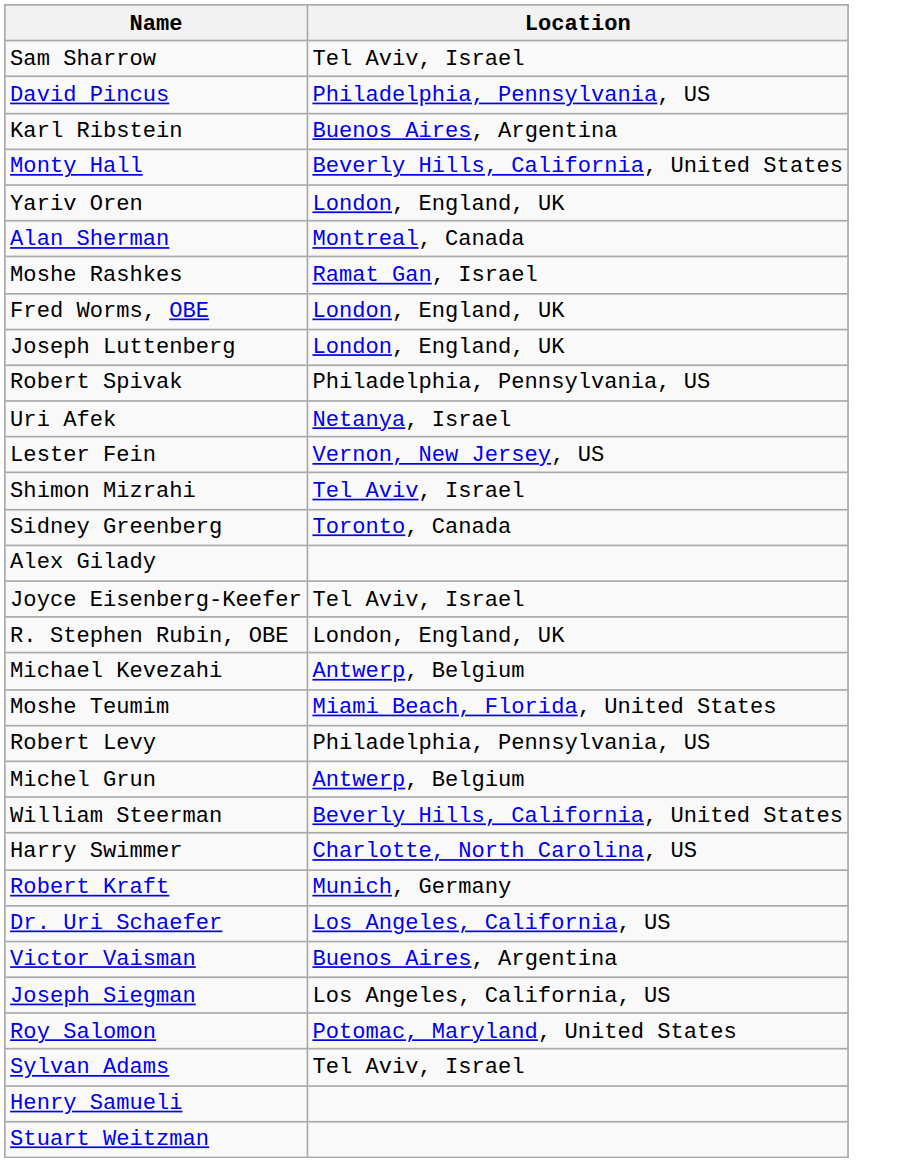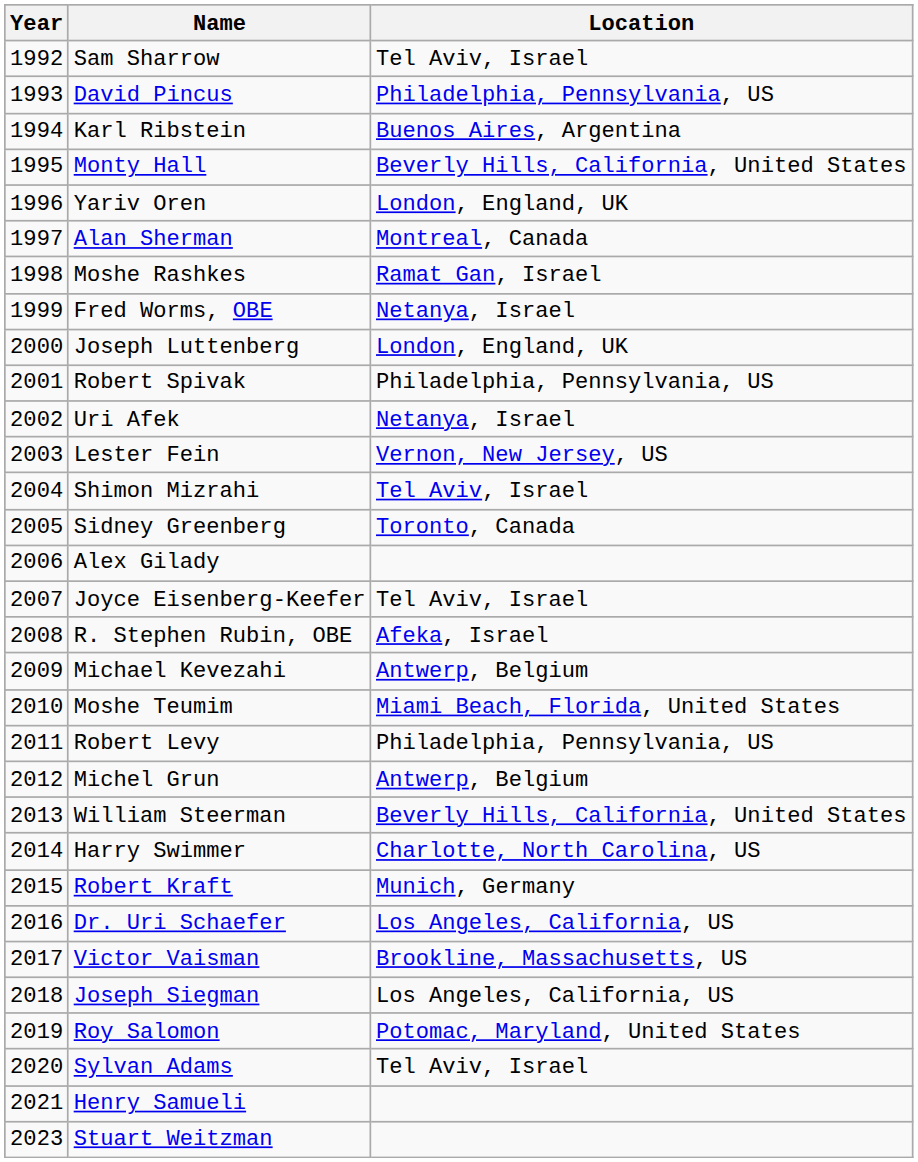 <table class="wikitable sortable">
 <tr>
+<th>Year</th>
 <th>Name</th>
 <th>Location</th>
 </tr>
 <tr>
+<td>1992</td>
 <td>Sam Sharrow</td>
 <td> Tel Aviv, Israel</td>
 </tr>
 <tr>
+<td>1993</td>
 <td><a href='#'>David Pincus</a></td>
 <td> <a href='#'>Philadelphia, Pennsylvania</a>, US</td>
 </tr>
 <tr>
+<td>1994</td>
 <td>Karl Ribstein</td>
 <td> <a href='#'>Buenos Aires</a>, Argentina</td>
 </tr>
 <tr>
+<td>1995</td>
 <td> <a href='#'>Monty Hall</a></td>
 <td> <a href='#'>Beverly Hills, California</a>, United States</td>
 </tr>
 <tr>
+<td>1996</td>
 <td>Yariv Oren</td>
 <td> <a href='#'>London</a>, England, UK</td>
 </tr>
 <tr>
+<td>1997</td>
 <td><a href='#'>Alan Sherman</a></td>
 <td> <a href='#'>Montreal</a>, Canada</td>
 </tr>
 <tr>
+<td>1998</td>
 <td>Moshe Rashkes</td>
 <td> <a href='#'>Ramat Gan</a>, Israel</td>
 </tr>
 <tr>
+<td>1999</td>
 <td> Fred Worms, <a href='#'>OBE</a></td>
-<td> <a href='#'>London</a>, England, UK</td>
+<td> <a href='#'>Netanya</a>, Israel</td>
 </tr>
 <tr>
+<td>2000</td>
 <td>Joseph Luttenberg</td>
 <td> <a href='#'>London</a>, England, UK</td>
 </tr>
 <tr>
+<td>2001</td>
 <td>Robert Spivak</td>
 <td> Philadelphia, Pennsylvania, US</td>
 </tr>
 <tr>
+<td>2002</td>
 <td>Uri Afek</td>
 <td> <a href='#'>Netanya</a>, Israel</td>
 </tr>
 <tr>
+<td>2003</td>
 <td>Lester Fein</td>
 <td> <a href='#'>Vernon, New Jersey</a>, US</td>
 </tr>
 <tr>
+<td>2004</td>
 <td>Shimon Mizrahi</td>
 <td> <a href='#'>Tel Aviv</a>, Israel</td>
 </tr>
 <tr>
+<td>2005</td>
 <td>Sidney Greenberg</td>
 <td> <a href='#'>Toronto</a>, Canada</td>
 </tr>
 <tr>
+<td>2006</td>
 <td>Alex Gilady</td>
 <td></td>
 </tr>
 <tr>
+<td>2007</td>
 <td>Joyce Eisenberg-Keefer</td>
 <td> Tel Aviv, Israel</td>
 </tr>
 <tr>
+<td>2008</td>
 <td>R. Stephen Rubin, OBE</td>
-<td> London, England, UK</td>
+<td> <a href='#'>Afeka</a>, Israel</td>
 </tr>
 <tr>
+<td>2009</td>
 <td>Michael Kevezahi</td>
 <td> <a href='#'>Antwerp</a>, Belgium</td>
 </tr>
 <tr>
+<td>2010</td>
 <td>Moshe Teumim</td>
 <td> <a href='#'>Miami Beach, Florida</a>, United States</td>
 </tr>
 <tr>
+<td>2011</td>
 <td>Robert Levy</td>
 <td> Philadelphia, Pennsylvania, US</td>
 </tr>
 <tr>
+<td>2012</td>
 <td>Michel Grun</td>
 <td> <a href='#'>Antwerp</a>, Belgium</td>
 </tr>
 <tr>
+<td>2013</td>
 <td>William Steerman</td>
 <td> <a href='#'>Beverly Hills, California</a>, United States</td>
 </tr>
 <tr>
+<td>2014</td>
 <td>Harry Swimmer</td>
 <td> <a href='#'>Charlotte, North Carolina</a>, US</td>
 </tr>
 <tr>
+<td>2015</td>
 <td><a href='#'>Robert Kraft</a></td>
 <td> <a href='#'>Munich</a>, Germany</td>
 </tr>
 <tr>
+<td>2016</td>
 <td><a href='#'>Dr. Uri Schaefer</a></td>
 <td> <a href='#'>Los Angeles, California</a>, US</td>
 </tr>
 <tr>
+<td>2017</td>
 <td><a href='#'>Victor Vaisman</a></td>
-<td> <a href='#'>Buenos Aires</a>, Argentina</td>
+<td> <a href='#'>Brookline, Massachusetts</a>, US</td>
 </tr>
 <tr>
+<td>2018</td>
 <td><a href='#'>Joseph Siegman</a></td>
 <td> Los Angeles, California, US</td>
 </tr>
 <tr>
+<td>2019</td>
 <td><a href='#'>Roy Salomon</a></td>
 <td> <a href='#'>Potomac, Maryland</a>, United States</td>
 </tr>
 <tr>
+<td>2020</td>
 <td><a href='#'>Sylvan Adams</a></td>
 <td> Tel Aviv, Israel</td>
 </tr>
 <tr>
+<td>2021</td>
 <td><a href='#'>Henry Samueli</a></td>
 <td></td>
 </tr>
 <tr>
+<td>2023</td>
 <td><a href='#'>Stuart Weitzman</a></td>
 <td></td>
 </tr>
 </table>
